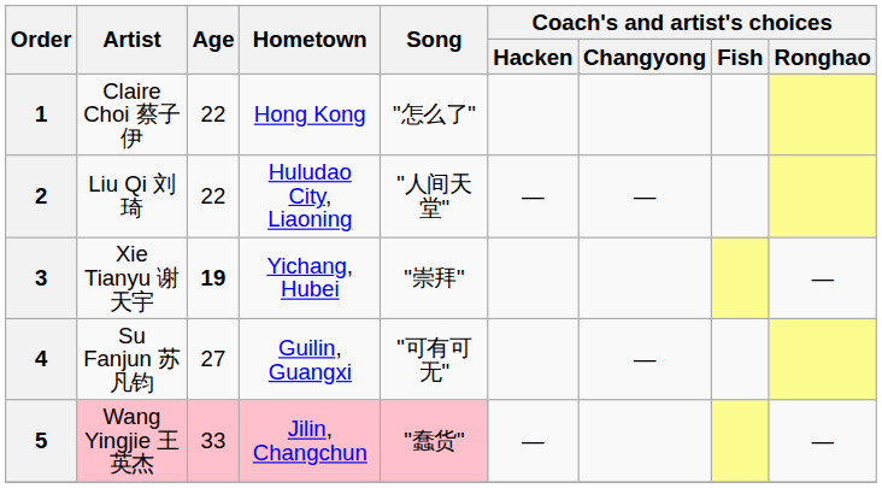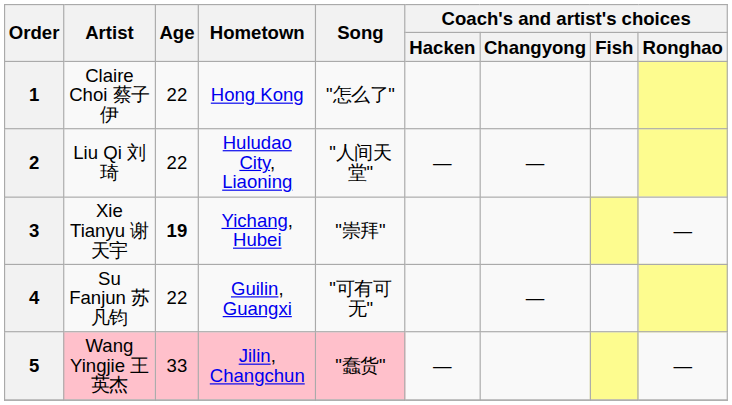 <table class="wikitable" style="text-align:center; line-height:17px; width:100%;">
 <tr>
 <th scope="col" rowspan="2" style="width:05%;">Order</th>
 <th scope="col" rowspan="2" style="width:20%;">Artist</th>
 <th scope="col" rowspan="2" style="width:05%;">Age</th>
 <th scope="col" rowspan="2" style="width:20%;">Hometown</th>
 <th scope="col" rowspan="2" style="width:22%;">Song</th>
 <th scope="col" colspan="4" style="width:28%;">Coach's and artist's choices</th>
 </tr>
 <tr>
 <th style="width:07%;">Hacken</th>
 <th style="width:07%;">Changyong</th>
 <th style="width:07%;">Fish</th>
 <th style="width:07%;">Ronghao</th>
 </tr>
 <tr>
 <th>1</th>
 <td>Claire Choi 蔡子伊</td>
 <td>22</td>
 <td><a href='#'>Hong Kong</a></td>
 <td>"怎么了"</td>
 <td><strong></strong></td>
 <td><strong></strong></td>
 <td><strong></strong></td>
 <td style="background:#fdfc8f;"><strong></strong></td>
 </tr>
 <tr>
 <th>2</th>
 <td>Liu Qi 刘琦</td>
 <td>22</td>
 <td><a href='#'>Huludao City</a>, <a href='#'>Liaoning</a></td>
 <td>"人间天堂"</td>
 <td>—</td>
 <td>—</td>
 <td><strong></strong></td>
 <td style="background:#fdfc8f;"><strong></strong></td>
 </tr>
 <tr>
 <th>3</th>
 <td>Xie Tianyu 谢天宇</td>
 <td><strong>19</strong></td>
 <td><a href='#'>Yichang</a>, <a href='#'>Hubei</a></td>
 <td>"崇拜"</td>
 <td><strong></strong></td>
 <td><strong></strong></td>
 <td style="background:#fdfc8f;"><strong></strong></td>
 <td>—</td>
 </tr>
 <tr>
 <th>4</th>
 <td>Su Fanjun 苏凡钧</td>
-<td>27</td>
+<td>22</td>
 <td><a href='#'>Guilin</a>, <a href='#'>Guangxi</a></td>
 <td>"可有可无"</td>
 <td><strong></strong></td>
 <td>—</td>
 <td><strong></strong></td>
 <td style="background:#fdfc8f;"><strong></strong></td>
 </tr>
 <tr>
 <th>5</th>
 <td style="background:pink;">Wang Yingjie 王英杰</td>
 <td style="background:pink;">33</td>
 <td style="background:pink;"><a href='#'>Jilin</a>, <a href='#'>Changchun</a></td>
 <td style="background:pink;">"蠢货"</td>
 <td>—</td>
 <td><strong></strong></td>
 <td style="background:#fdfc8f;"><strong></strong></td>
 <td>—</td>
 </tr>
 <tr>
 </tr>
 </table>
